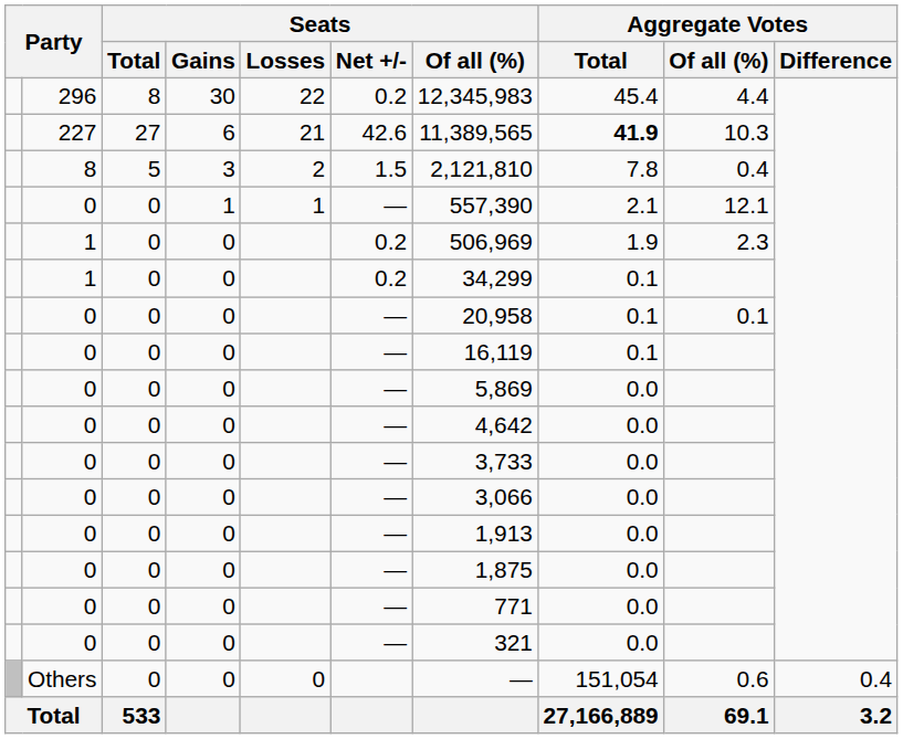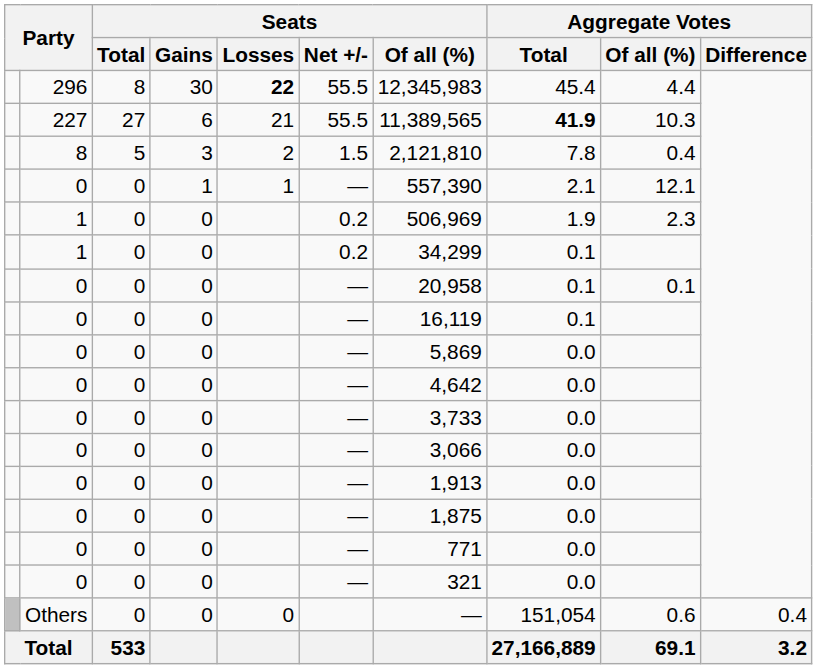 <table class="wikitable sortable" style="text-align:right; font-size:95%;">
 <tr>
 <th colspan="2" rowspan="2">Party</th>
 <th colspan="5">Seats</th>
 <th colspan="3">Aggregate Votes</th>
 </tr>
 <tr>
 <th>Total</th>
 <th>Gains</th>
 <th>Losses</th>
 <th>Net +/-</th>
 <th>Of all (%)</th>
 <th>Total</th>
 <th>Of all (%)</th>
 <th>Difference</th>
 </tr>
 <tr>
 <td></td>
 <td>296</td>
 <td>8</td>
 <td>30</td>
-<td>22</td>
-<td>0.2</td>
+<td><strong>22</strong></td>
+<td>55.5</td>
 <td>12,345,983</td>
 <td>45.4</td>
 <td>4.4</td>
 </tr>
 <tr>
 <td></td>
 <td>227</td>
 <td>27</td>
 <td>6</td>
 <td>21</td>
-<td>42.6</td>
+<td>55.5</td>
 <td>11,389,565</td>
 <td><strong>41.9</strong></td>
 <td>10.3</td>
 </tr>
 <tr>
 <td></td>
 <td>8</td>
 <td>5</td>
 <td>3</td>
 <td>2</td>
 <td>1.5</td>
 <td>2,121,810</td>
 <td>7.8</td>
 <td>0.4</td>
 </tr>
 <tr>
 <td></td>
 <td>0</td>
 <td>0</td>
 <td>1</td>
 <td>1</td>
 <td>—</td>
 <td>557,390</td>
 <td>2.1</td>
 <td>12.1</td>
 </tr>
 <tr>
 <td></td>
 <td>1</td>
 <td>0</td>
 <td>0</td>
 <td></td>
 <td>0.2</td>
 <td>506,969</td>
 <td>1.9</td>
 <td>2.3</td>
 </tr>
 <tr>
 <td></td>
 <td>1</td>
 <td>0</td>
 <td>0</td>
 <td></td>
 <td>0.2</td>
 <td>34,299</td>
 <td>0.1</td>
 <td></td>
 </tr>
 <tr>
 <td></td>
 <td>0</td>
 <td>0</td>
 <td>0</td>
 <td></td>
 <td>—</td>
 <td>20,958</td>
 <td>0.1</td>
 <td>0.1</td>
 </tr>
 <tr>
 <td></td>
 <td>0</td>
 <td>0</td>
 <td>0</td>
 <td></td>
 <td>—</td>
 <td>16,119</td>
 <td>0.1</td>
 <td></td>
 </tr>
 <tr>
 <td></td>
 <td>0</td>
 <td>0</td>
 <td>0</td>
 <td></td>
 <td>—</td>
 <td>5,869</td>
 <td>0.0</td>
 <td></td>
 </tr>
 <tr>
 <td></td>
 <td>0</td>
 <td>0</td>
 <td>0</td>
 <td></td>
 <td>—</td>
 <td>4,642</td>
 <td>0.0</td>
 <td></td>
 </tr>
 <tr>
 <td></td>
 <td>0</td>
 <td>0</td>
 <td>0</td>
 <td></td>
 <td>—</td>
 <td>3,733</td>
 <td>0.0</td>
 <td></td>
 </tr>
 <tr>
 <td></td>
 <td>0</td>
 <td>0</td>
 <td>0</td>
 <td></td>
 <td>—</td>
 <td>3,066</td>
 <td>0.0</td>
 <td></td>
 </tr>
 <tr>
 <td></td>
 <td>0</td>
 <td>0</td>
 <td>0</td>
 <td></td>
 <td>—</td>
 <td>1,913</td>
 <td>0.0</td>
 <td></td>
 </tr>
 <tr>
 <td></td>
 <td>0</td>
 <td>0</td>
 <td>0</td>
 <td></td>
 <td>—</td>
 <td>1,875</td>
 <td>0.0</td>
 <td></td>
 </tr>
 <tr>
 <td></td>
 <td>0</td>
 <td>0</td>
 <td>0</td>
 <td></td>
 <td>—</td>
 <td>771</td>
 <td>0.0</td>
 <td></td>
 </tr>
 <tr>
 <td></td>
 <td>0</td>
 <td>0</td>
 <td>0</td>
 <td></td>
 <td>—</td>
 <td>321</td>
 <td>0.0</td>
 <td></td>
 </tr>
 <tr>
 <td style="background:silver;"> </td>
 <td align=left>Others</td>
 <td>0</td>
 <td>0</td>
 <td>0</td>
 <td></td>
 <td>—</td>
 <td>151,054</td>
 <td>0.6</td>
 <td>0.4</td>
 </tr>
 <tr class="sortbottom">
 <th colspan="2" style="background:#f2f2f2"><strong>Total</strong></th>
 <td style="background:#f2f2f2;"><strong>533</strong></td>
 <td style="background:#f2f2f2;"></td>
 <td style="background:#f2f2f2;"></td>
 <td style="background:#f2f2f2;"></td>
 <td style="background:#f2f2f2;"></td>
 <td style="background:#f2f2f2;"><strong>27,166,889</strong></td>
 <td style="background:#f2f2f2;"><strong>69.1</strong></td>
 <td style="background:#f2f2f2;"><strong>3.2</strong></td>
 </tr>
 </table>
